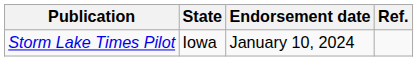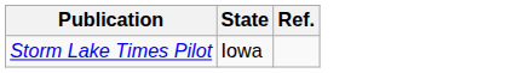 <table class="wikitable sortable">
 <tr>
 <th>Publication</th>
 <th>State</th>
-<th>Endorsement date</th>
 <th>Ref.</th>
 </tr>
 <tr>
 <td data-sort-value=Storm Lake Times Pilot><em><a href='#'>Storm Lake Times Pilot</a></em></td>
 <td>Iowa</td>
-<td>January 10, 2024</td>
 <td></td>
 </tr>
 </table>
